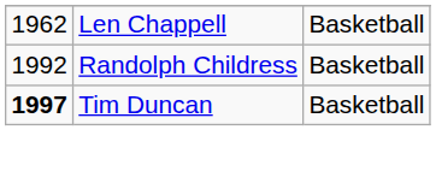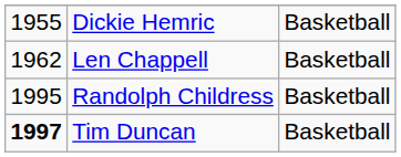 <table class="wikitable">
 <tr>
+</tr>
+<tr>
+<td>1955</td>
+<td><a href='#'>Dickie Hemric</a></td>
+<td>Basketball</td>
 </tr>
 <tr>
 <td>1962</td>
 <td><a href='#'>Len Chappell</a></td>
 <td>Basketball</td>
 </tr>
 <tr>
-<td>1992</td>
+<td>1995</td>
 <td><a href='#'>Randolph Childress</a></td>
 <td>Basketball</td>
 </tr>
 <tr>
 <td><strong>1997</strong></td>
 <td><a href='#'>Tim Duncan</a></td>
 <td>Basketball</td>
 </tr>
 </table>
